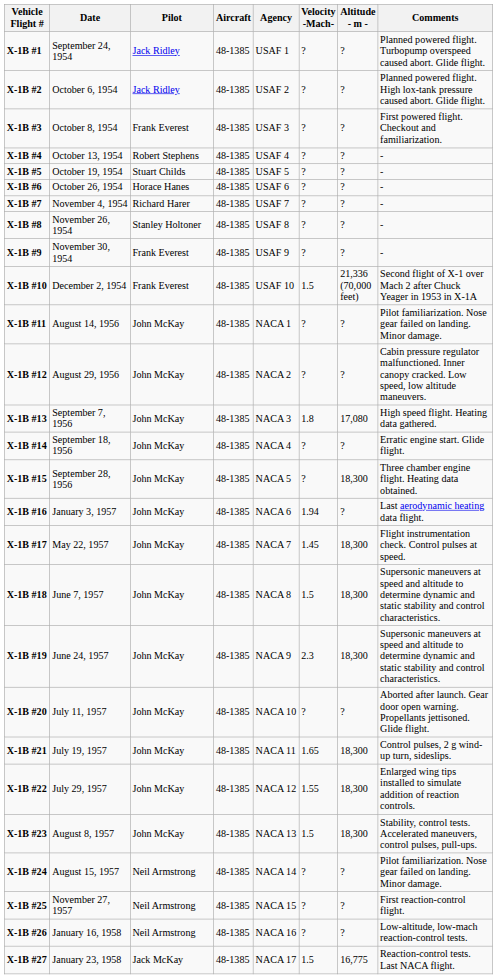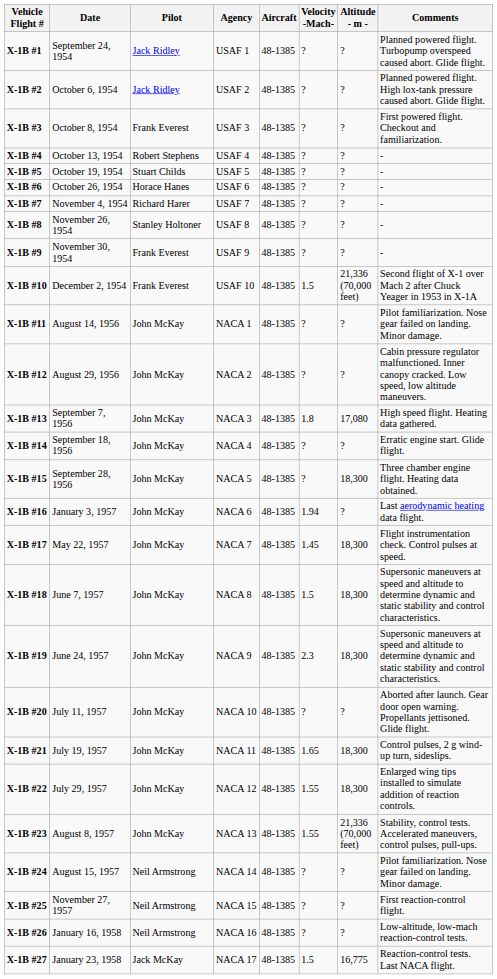 <table class="wikitable">
 <tr>
 <th width="65">Vehicle<br>Flight #</th>
 <th width="120">Date</th>
 <th width="125">Pilot</th>
+<th width="65">Agency</th>
 <th width="50">Aircraft</th>
-<th width="65">Agency</th>
 <th width="50">Velocity<br>-Mach-</th>
 <th width="50">Altitude<br>- m -</th>
 <th width="175">Comments</th>
 </tr>
 <tr>
 <td><strong>X-1B #1</strong></td>
 <td>September 24, 1954</td>
 <td><a href='#'>Jack Ridley</a></td>
+<td>USAF 1</td>
 <td>48-1385</td>
-<td>USAF 1</td>
 <td>?</td>
 <td>?</td>
 <td>Planned powered flight. Turbopump overspeed caused abort. Glide flight.</td>
 </tr>
 <tr>
 <td><strong>X-1B #2</strong></td>
 <td>October 6, 1954</td>
 <td><a href='#'>Jack Ridley</a></td>
+<td>USAF 2</td>
 <td>48-1385</td>
-<td>USAF 2</td>
 <td>?</td>
 <td>?</td>
 <td>Planned powered flight. High lox-tank pressure caused abort. Glide flight.</td>
 </tr>
 <tr>
 <td><strong>X-1B #3</strong></td>
 <td>October 8, 1954</td>
 <td>Frank Everest</td>
+<td>USAF 3</td>
 <td>48-1385</td>
-<td>USAF 3</td>
 <td>?</td>
 <td>?</td>
 <td>First powered flight. Checkout and familiarization.</td>
 </tr>
 <tr>
 <td><strong>X-1B #4</strong></td>
 <td>October 13, 1954</td>
 <td>Robert Stephens</td>
+<td>USAF 4</td>
 <td>48-1385</td>
-<td>USAF 4</td>
 <td>?</td>
 <td>?</td>
 <td>-</td>
 </tr>
 <tr>
 <td><strong>X-1B #5</strong></td>
 <td>October 19, 1954</td>
 <td>Stuart Childs</td>
+<td>USAF 5</td>
 <td>48-1385</td>
-<td>USAF 5</td>
 <td>?</td>
 <td>?</td>
 <td>-</td>
 </tr>
 <tr>
 <td><strong>X-1B #6</strong></td>
 <td>October 26, 1954</td>
 <td>Horace Hanes</td>
+<td>USAF 6</td>
 <td>48-1385</td>
-<td>USAF 6</td>
 <td>?</td>
 <td>?</td>
 <td>-</td>
 </tr>
 <tr>
 <td><strong>X-1B #7</strong></td>
 <td>November 4, 1954</td>
 <td>Richard Harer</td>
+<td>USAF 7</td>
 <td>48-1385</td>
-<td>USAF 7</td>
 <td>?</td>
 <td>?</td>
 <td>-</td>
 </tr>
 <tr>
 <td><strong>X-1B #8</strong></td>
 <td>November 26, 1954</td>
 <td>Stanley Holtoner</td>
+<td>USAF 8</td>
 <td>48-1385</td>
-<td>USAF 8</td>
 <td>?</td>
 <td>?</td>
 <td>-</td>
 </tr>
 <tr>
 <td><strong>X-1B #9</strong></td>
 <td>November 30, 1954</td>
 <td>Frank Everest</td>
+<td>USAF 9</td>
 <td>48-1385</td>
-<td>USAF 9</td>
 <td>?</td>
 <td>?</td>
 <td>-</td>
 </tr>
 <tr>
 <td><strong>X-1B #10</strong></td>
 <td>December 2, 1954</td>
 <td>Frank Everest</td>
+<td>USAF 10</td>
 <td>48-1385</td>
-<td>USAF 10</td>
 <td>1.5</td>
 <td>21,336 (70,000 feet)</td>
 <td>Second flight of X-1 over Mach 2 after Chuck Yeager in 1953 in X-1A</td>
 </tr>
 <tr>
 <td><strong>X-1B #11</strong></td>
 <td>August 14, 1956</td>
 <td>John McKay</td>
+<td>NACA 1</td>
 <td>48-1385</td>
-<td>NACA 1</td>
 <td>?</td>
 <td>?</td>
 <td>Pilot familiarization. Nose gear failed on landing. Minor damage.</td>
 </tr>
 <tr>
 <td><strong>X-1B #12</strong></td>
 <td>August 29, 1956</td>
 <td>John McKay</td>
+<td>NACA 2</td>
 <td>48-1385</td>
-<td>NACA 2</td>
 <td>?</td>
 <td>?</td>
 <td>Cabin pressure regulator malfunctioned. Inner canopy cracked. Low speed, low altitude maneuvers.</td>
 </tr>
 <tr>
 <td><strong>X-1B #13</strong></td>
 <td>September 7, 1956</td>
 <td>John McKay</td>
+<td>NACA 3</td>
 <td>48-1385</td>
-<td>NACA 3</td>
 <td>1.8</td>
 <td>17,080</td>
 <td>High speed flight. Heating data gathered.</td>
 </tr>
 <tr>
 <td><strong>X-1B #14</strong></td>
 <td>September 18, 1956</td>
 <td>John McKay</td>
+<td>NACA 4</td>
 <td>48-1385</td>
-<td>NACA 4</td>
 <td>?</td>
 <td>?</td>
 <td>Erratic engine start. Glide flight.</td>
 </tr>
 <tr>
 <td><strong>X-1B #15</strong></td>
 <td>September 28, 1956</td>
 <td>John McKay</td>
+<td>NACA 5</td>
 <td>48-1385</td>
-<td>NACA 5</td>
 <td>?</td>
 <td>18,300</td>
 <td>Three chamber engine flight. Heating data obtained.</td>
 </tr>
 <tr>
 <td><strong>X-1B #16</strong></td>
 <td>January 3, 1957</td>
 <td>John McKay</td>
+<td>NACA 6</td>
 <td>48-1385</td>
-<td>NACA 6</td>
 <td>1.94</td>
 <td>?</td>
 <td>Last <a href='#'>aerodynamic heating</a> data flight.</td>
 </tr>
 <tr>
 <td><strong>X-1B #17</strong></td>
 <td>May 22, 1957</td>
 <td>John McKay</td>
+<td>NACA 7</td>
 <td>48-1385</td>
-<td>NACA 7</td>
 <td>1.45</td>
 <td>18,300</td>
 <td>Flight instrumentation check. Control pulses at speed.</td>
 </tr>
 <tr>
 <td><strong>X-1B #18</strong></td>
 <td>June 7, 1957</td>
 <td>John McKay</td>
+<td>NACA 8</td>
 <td>48-1385</td>
-<td>NACA 8</td>
 <td>1.5</td>
 <td>18,300</td>
 <td>Supersonic maneuvers at speed and altitude to determine dynamic and static stability and control characteristics.</td>
 </tr>
 <tr>
 <td><strong>X-1B #19</strong></td>
 <td>June 24, 1957</td>
 <td>John McKay</td>
+<td>NACA 9</td>
 <td>48-1385</td>
-<td>NACA 9</td>
 <td>2.3</td>
 <td>18,300</td>
 <td>Supersonic maneuvers at speed and altitude to determine dynamic and static stability and control characteristics.</td>
 </tr>
 <tr>
 <td><strong>X-1B #20</strong></td>
 <td>July 11, 1957</td>
 <td>John McKay</td>
+<td>NACA 10</td>
 <td>48-1385</td>
-<td>NACA 10</td>
 <td>?</td>
 <td>?</td>
 <td>Aborted after launch. Gear door open warning. Propellants jettisoned. Glide flight.</td>
 </tr>
 <tr>
 <td><strong>X-1B #21</strong></td>
 <td>July 19, 1957</td>
 <td>John McKay</td>
+<td>NACA 11</td>
 <td>48-1385</td>
-<td>NACA 11</td>
 <td>1.65</td>
 <td>18,300</td>
 <td>Control pulses, 2 g wind-up turn, sideslips.</td>
 </tr>
 <tr>
 <td><strong>X-1B #22</strong></td>
 <td>July 29, 1957</td>
 <td>John McKay</td>
+<td>NACA 12</td>
 <td>48-1385</td>
-<td>NACA 12</td>
 <td>1.55</td>
 <td>18,300</td>
 <td>Enlarged wing tips installed to simulate addition of reaction controls.</td>
 </tr>
 <tr>
 <td><strong>X-1B #23</strong></td>
 <td>August 8, 1957</td>
 <td>John McKay</td>
+<td>NACA 13</td>
 <td>48-1385</td>
-<td>NACA 13</td>
-<td>1.5</td>
-<td>18,300</td>
+<td>1.55</td>
+<td>21,336 (70,000 feet)</td>
 <td>Stability, control tests. Accelerated maneuvers, control pulses, pull-ups.</td>
 </tr>
 <tr>
 <td><strong>X-1B #24</strong></td>
 <td>August 15, 1957</td>
 <td>Neil Armstrong</td>
+<td>NACA 14</td>
 <td>48-1385</td>
-<td>NACA 14</td>
 <td>?</td>
 <td>?</td>
 <td>Pilot familiarization. Nose gear failed on landing. Minor damage.</td>
 </tr>
 <tr>
 <td><strong>X-1B #25</strong></td>
 <td>November 27, 1957</td>
 <td>Neil Armstrong</td>
+<td>NACA 15</td>
 <td>48-1385</td>
-<td>NACA 15</td>
 <td>?</td>
 <td>?</td>
 <td>First reaction-control flight.</td>
 </tr>
 <tr>
 <td><strong>X-1B #26</strong></td>
 <td>January 16, 1958</td>
 <td>Neil Armstrong</td>
+<td>NACA 16</td>
 <td>48-1385</td>
-<td>NACA 16</td>
 <td>?</td>
 <td>?</td>
 <td>Low-altitude, low-mach reaction-control tests.</td>
 </tr>
 <tr>
 <td><strong>X-1B #27</strong></td>
 <td>January 23, 1958</td>
 <td>Jack McKay</td>
+<td>NACA 17</td>
 <td>48-1385</td>
-<td>NACA 17</td>
 <td>1.5</td>
 <td>16,775</td>
 <td>Reaction-control tests. Last NACA flight.</td>
 </tr>
 </table>
